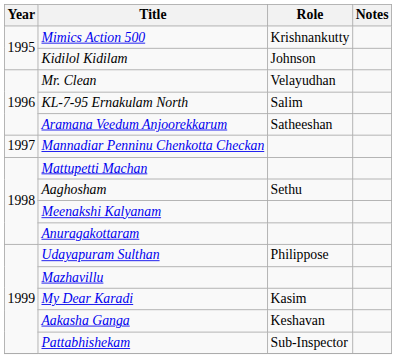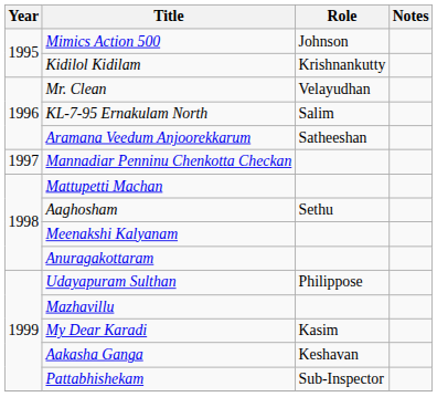 <table class="wikitable sortable">
 <tr>
 <th>Year</th>
 <th>Title</th>
 <th>Role</th>
 <th class="unsortable">Notes</th>
 </tr>
 <tr>
 <td rowspan=2>1995</td>
 <td><em><a href='#'>Mimics Action 500</a></em></td>
-<td>Krishnankutty</td>
+<td>Johnson</td>
 <td></td>
 </tr>
 <tr>
 <td><em>Kidilol Kidilam</em></td>
-<td>Johnson</td>
+<td>Krishnankutty</td>
 <td></td>
 </tr>
 <tr>
 <td rowspan=3>1996</td>
 <td><em>Mr. Clean</em></td>
 <td>Velayudhan</td>
 <td></td>
 </tr>
 <tr>
 <td><em>KL-7-95 Ernakulam North</em></td>
 <td>Salim</td>
 <td></td>
 </tr>
 <tr>
 <td><em><a href='#'>Aramana Veedum Anjoorekkarum</a></em></td>
 <td>Satheeshan</td>
 <td></td>
 </tr>
 <tr>
 <td>1997</td>
 <td><em><a href='#'>Mannadiar Penninu Chenkotta Checkan</a></em></td>
 <td></td>
 <td></td>
 </tr>
 <tr>
 <td rowspan=4>1998</td>
 <td><em><a href='#'>Mattupetti Machan</a></em></td>
 <td></td>
 <td></td>
 </tr>
 <tr>
 <td><em>Aaghosham</em></td>
 <td>Sethu</td>
 <td></td>
 </tr>
 <tr>
 <td><em><a href='#'>Meenakshi Kalyanam</a></em></td>
 <td></td>
 <td></td>
 </tr>
 <tr>
 <td><em><a href='#'>Anuragakottaram</a></em></td>
 <td></td>
 <td></td>
 </tr>
 <tr>
 <td rowspan=5>1999</td>
 <td><em><a href='#'>Udayapuram Sulthan</a></em></td>
 <td>Philippose</td>
 <td></td>
 </tr>
 <tr>
 <td><em><a href='#'>Mazhavillu</a></em></td>
 <td></td>
 <td></td>
 </tr>
 <tr>
 <td><em><a href='#'>My Dear Karadi</a></em></td>
 <td>Kasim</td>
 <td></td>
 </tr>
 <tr>
 <td><em><a href='#'>Aakasha Ganga</a></em></td>
 <td>Keshavan</td>
 <td></td>
 </tr>
 <tr>
 <td><em><a href='#'>Pattabhishekam</a></em></td>
 <td>Sub-Inspector</td>
 <td></td>
 </tr>
 <tr>
 </tr>
 </table>
